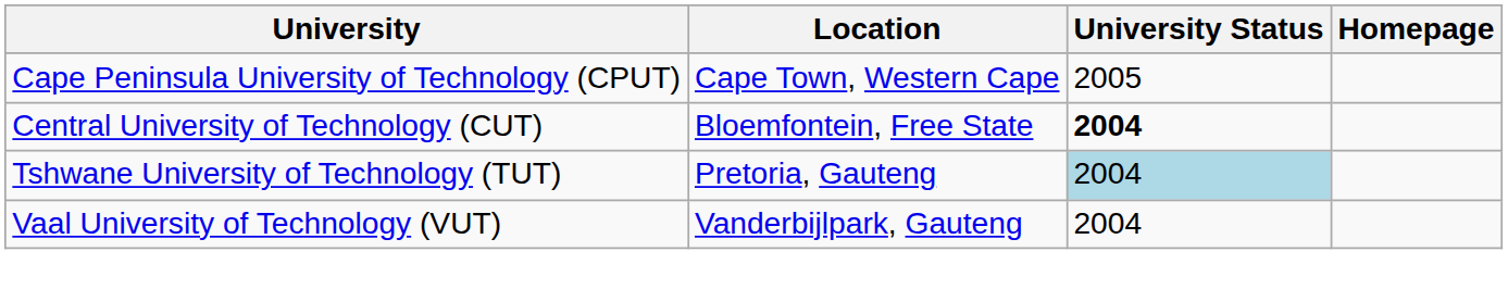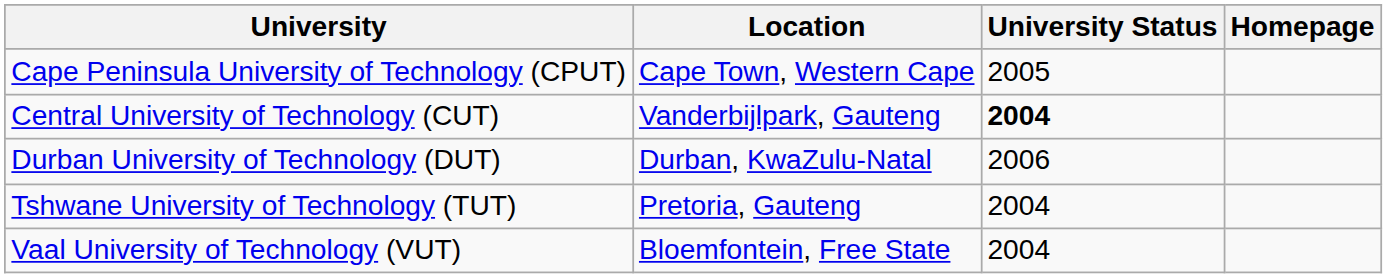 <table class="wikitable" border="1">
 <tr>
 <th>University</th>
 <th>Location</th>
 <th>University Status</th>
 <th>Homepage</th>
 </tr>
 <tr>
 <td><a href='#'>Cape Peninsula University of Technology</a> (CPUT)</td>
 <td><a href='#'>Cape Town</a>, <a href='#'>Western Cape</a></td>
 <td>2005</td>
 <td></td>
 </tr>
 <tr>
 <td><a href='#'>Central University of Technology</a> (CUT)</td>
-<td><a href='#'>Bloemfontein</a>, <a href='#'>Free State</a></td>
+<td><a href='#'>Vanderbijlpark</a>, <a href='#'>Gauteng</a></td>
 <td><strong>2004</strong></td>
+<td></td>
+</tr>
+<tr>
+<td><a href='#'>Durban University of Technology</a> (DUT)</td>
+<td><a href='#'>Durban</a>, <a href='#'>KwaZulu-Natal</a></td>
+<td>2006</td>
 <td></td>
 </tr>
 <tr>
 <td><a href='#'>Tshwane University of Technology</a> (TUT)</td>
 <td><a href='#'>Pretoria</a>, <a href='#'>Gauteng</a></td>
-<td style="background: lightblue;">2004</td>
+<td>2004</td>
 <td></td>
 </tr>
 <tr>
 <td><a href='#'>Vaal University of Technology</a> (VUT)</td>
-<td><a href='#'>Vanderbijlpark</a>, <a href='#'>Gauteng</a></td>
+<td><a href='#'>Bloemfontein</a>, <a href='#'>Free State</a></td>
 <td>2004</td>
 <td></td>
 </tr>
 </table>
